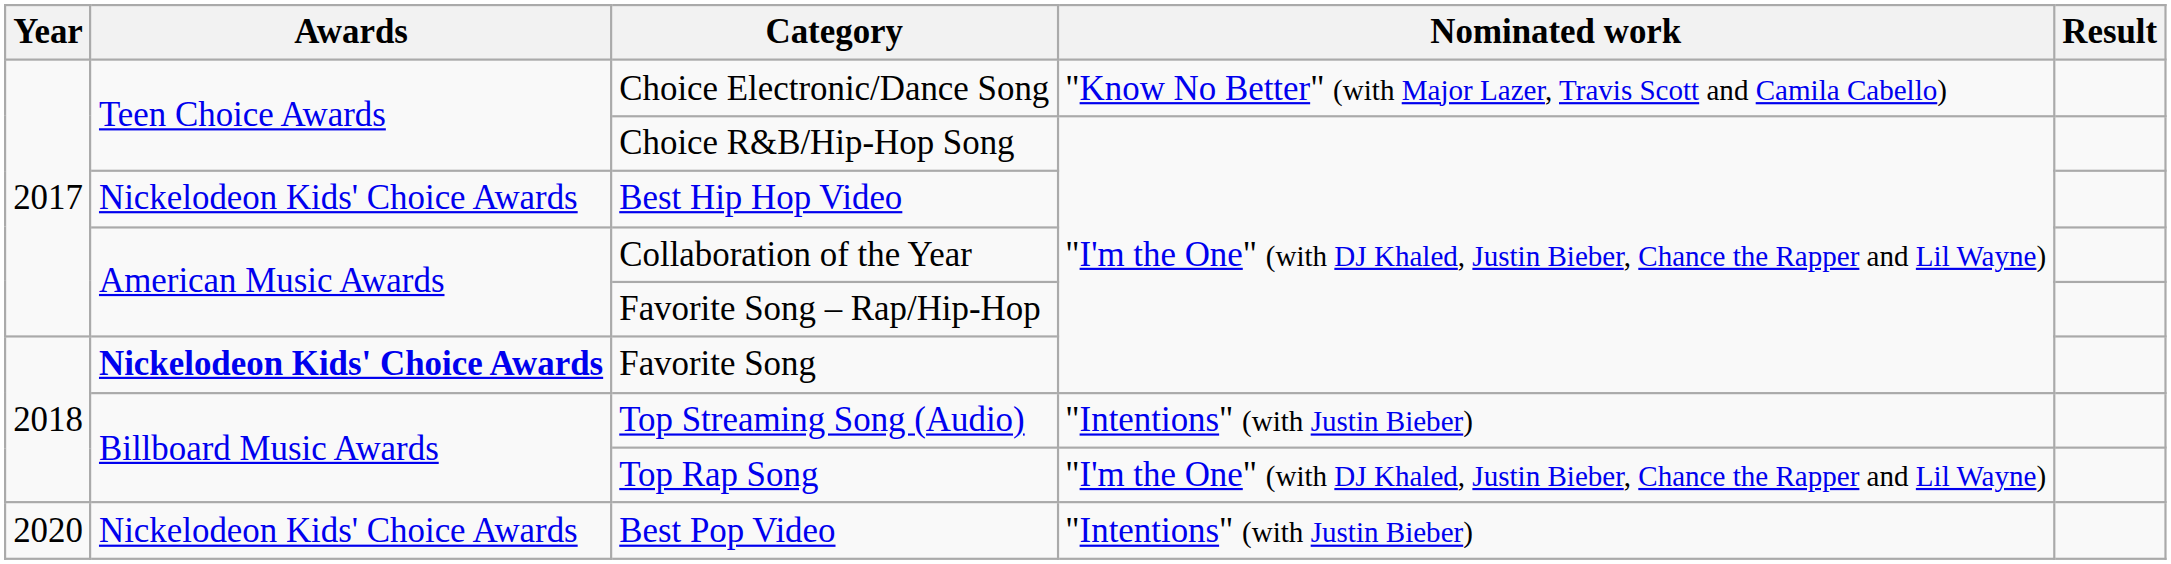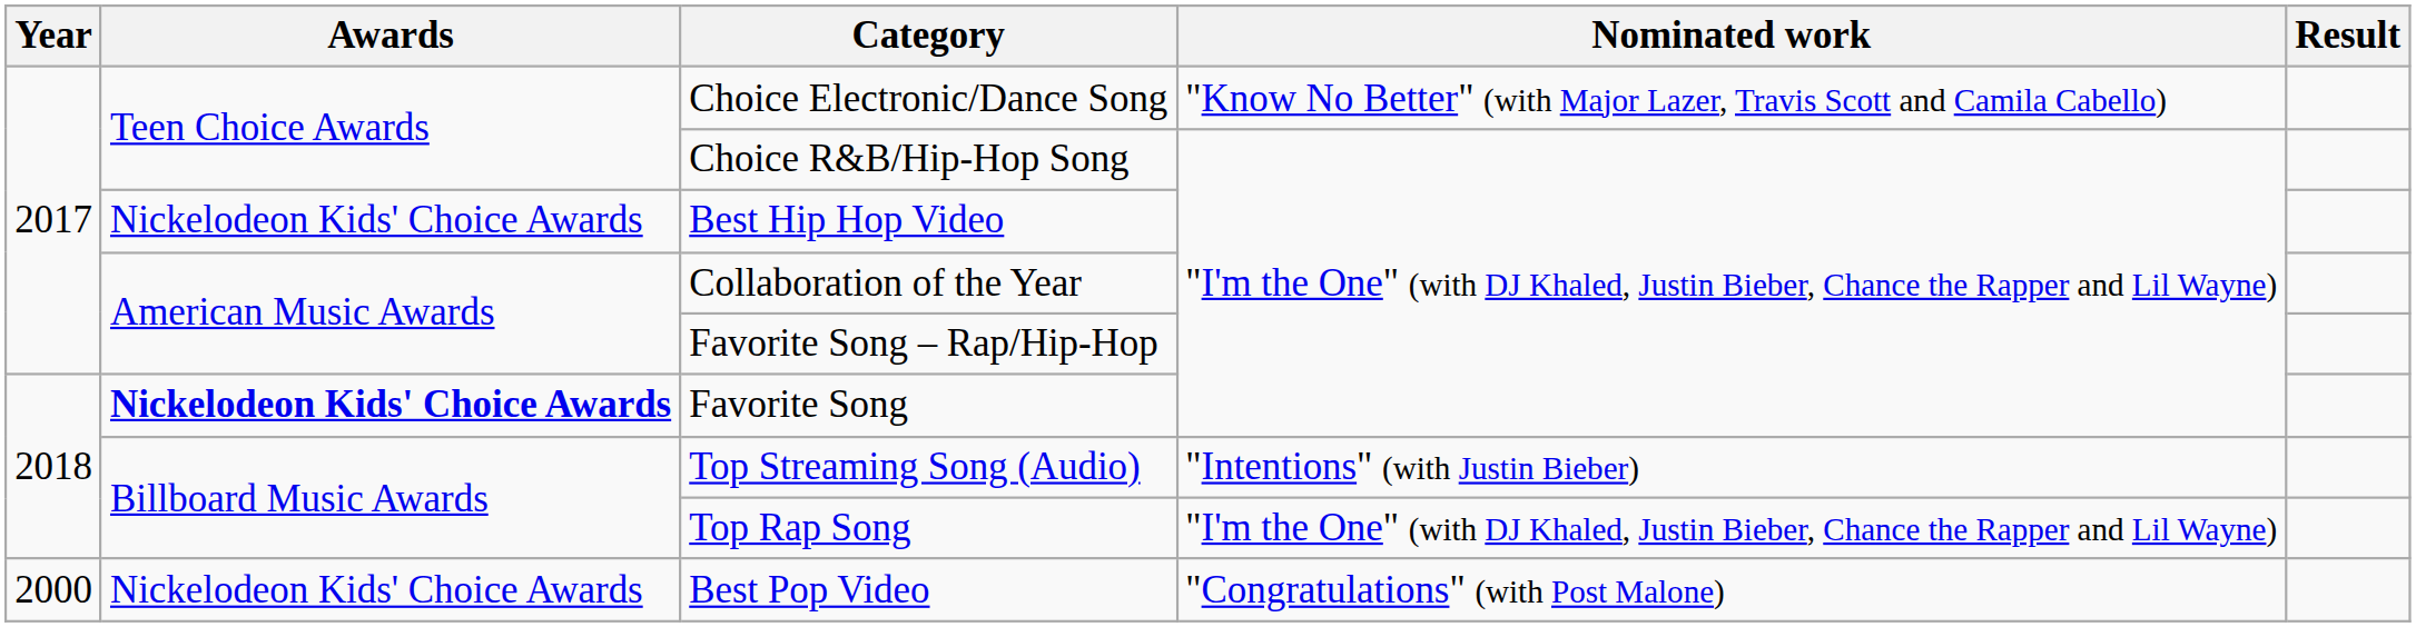 <table class="wikitable">
 <tr>
 <th>Year</th>
 <th>Awards</th>
 <th>Category</th>
 <th>Nominated work</th>
 <th>Result</th>
 </tr>
 <tr>
 <td rowspan="5">2017</td>
 <td rowspan="2"><a href='#'>Teen Choice Awards</a></td>
 <td>Choice Electronic/Dance Song</td>
 <td>"<a href='#'>Know No Better</a>" <small>(with <a href='#'>Major Lazer</a>, <a href='#'>Travis Scott</a> and <a href='#'>Camila Cabello</a>)</small></td>
 <td></td>
 </tr>
 <tr>
 <td>Choice R&B/Hip-Hop Song</td>
 <td rowspan="5">"<a href='#'>I'm the One</a>" <small>(with <a href='#'>DJ Khaled</a>, <a href='#'>Justin Bieber</a>, <a href='#'>Chance the Rapper</a> and <a href='#'>Lil Wayne</a>)</small></td>
 <td></td>
 </tr>
 <tr>
 <td><a href='#'>Nickelodeon Kids' Choice Awards</a></td>
 <td><a href='#'>Best Hip Hop Video</a></td>
 <td></td>
 </tr>
 <tr>
 <td rowspan="2"><a href='#'>American Music Awards</a></td>
 <td>Collaboration of the Year</td>
 <td></td>
 </tr>
 <tr>
 <td>Favorite Song – Rap/Hip-Hop</td>
 <td></td>
 </tr>
 <tr>
 <td rowspan="3">2018</td>
 <td><strong><a href='#'>Nickelodeon Kids' Choice Awards</a></strong></td>
 <td>Favorite Song</td>
 <td></td>
 </tr>
 <tr>
 <td rowspan="2"><a href='#'>Billboard Music Awards</a></td>
 <td><a href='#'>Top Streaming Song (Audio)</a></td>
 <td>"<a href='#'>Intentions</a>" <small>(with <a href='#'>Justin Bieber</a>)</small></td>
 <td></td>
 </tr>
 <tr>
 <td><a href='#'>Top Rap Song</a></td>
 <td>"<a href='#'>I'm the One</a>" <small>(with <a href='#'>DJ Khaled</a>, <a href='#'>Justin Bieber</a>, <a href='#'>Chance the Rapper</a> and <a href='#'>Lil Wayne</a>)</small></td>
 <td></td>
 </tr>
 <tr>
-<td>2020</td>
+<td>2000</td>
 <td><a href='#'>Nickelodeon Kids' Choice Awards</a></td>
 <td><a href='#'>Best Pop Video</a></td>
-<td>"<a href='#'>Intentions</a>" <small>(with <a href='#'>Justin Bieber</a>)</small></td>
+<td>"<a href='#'>Congratulations</a>" <small>(with <a href='#'>Post Malone</a>)</small></td>
 <td></td>
 </tr>
 </table>
